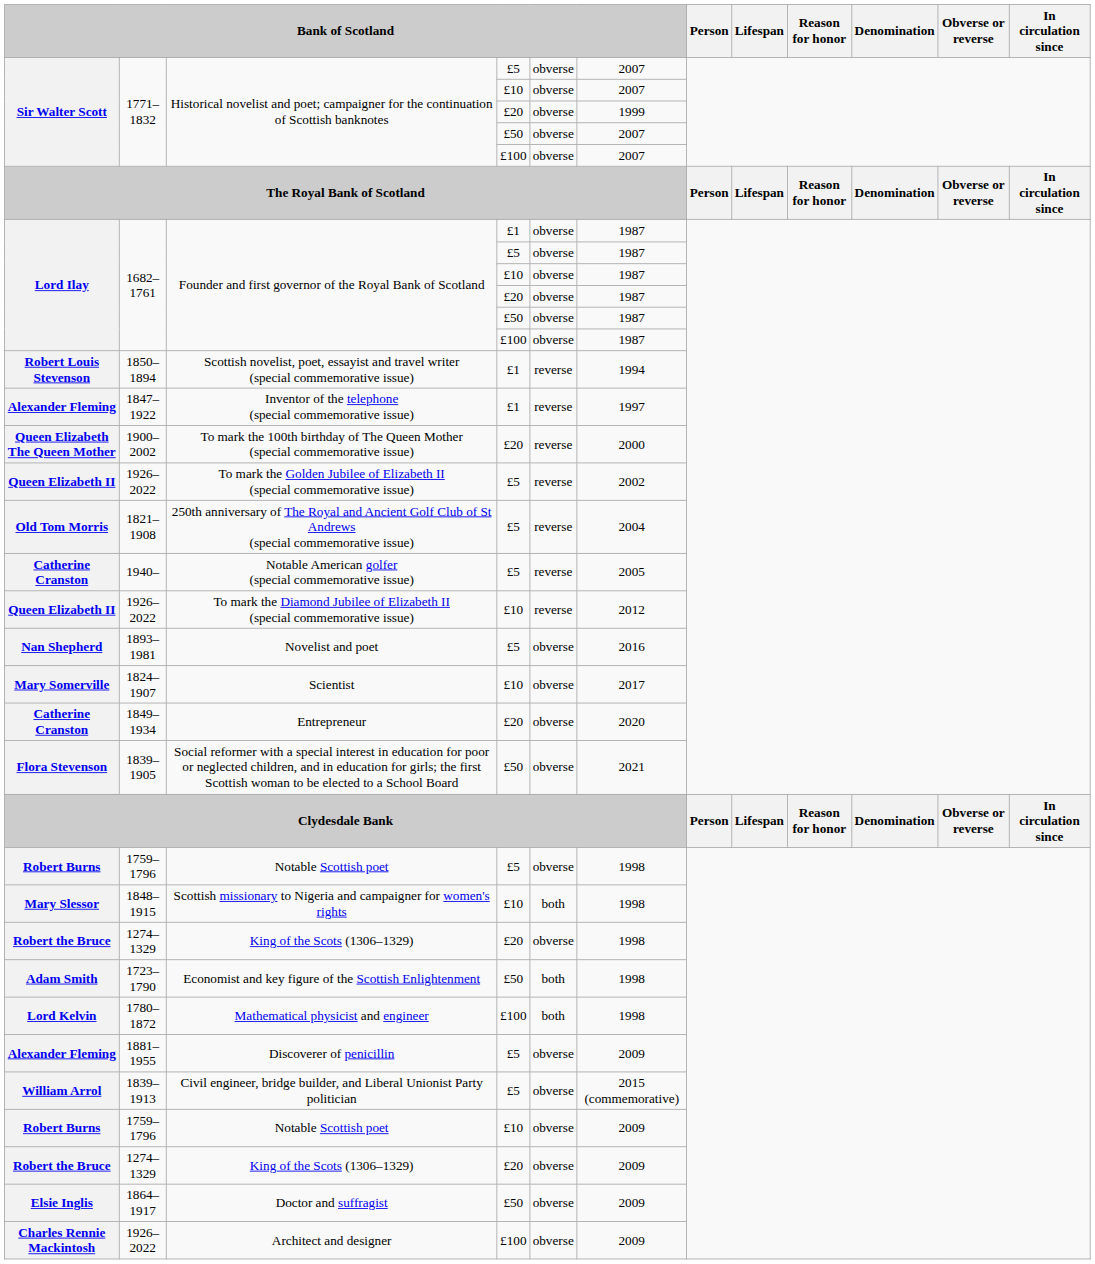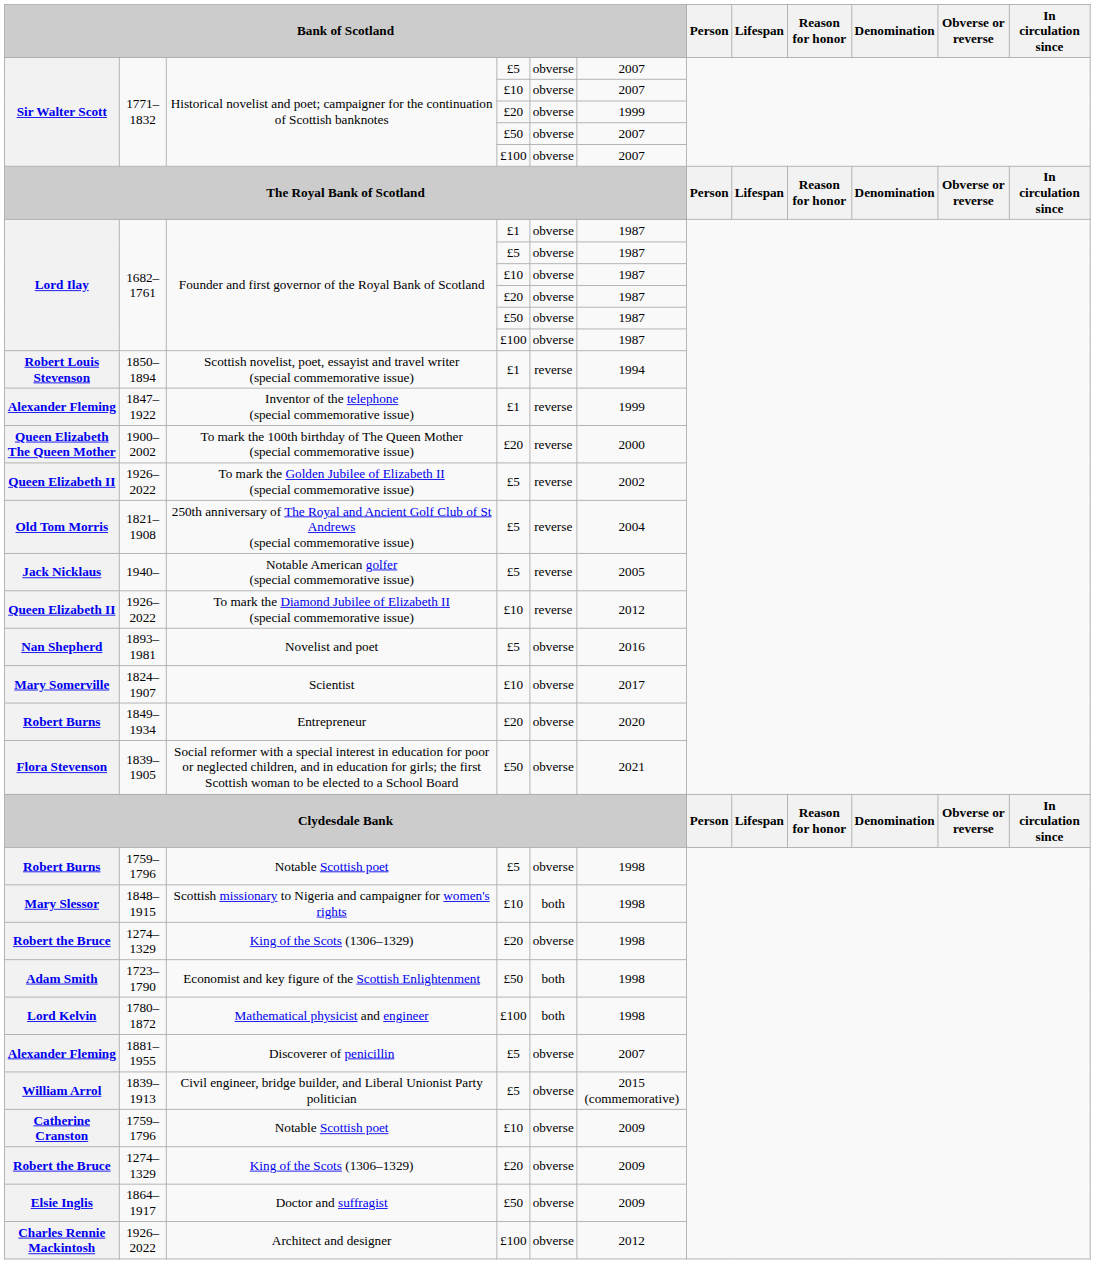 <table class="wikitable" style="font-size: 95%; text-align:center;">
 <tr>
 <th colspan=6 style="background-color:#CCCCCC">Bank of Scotland</th>
 <th>Person</th>
 <th>Lifespan</th>
 <th>Reason for honor</th>
 <th>Denomination</th>
 <th>Obverse or reverse</th>
 <th>In circulation since</th>
 </tr>
 <tr>
 <th rowspan="5"><a href='#'>Sir Walter Scott</a></th>
 <td rowspan="5">1771–1832</td>
 <td rowspan="5">Historical novelist and poet; campaigner for the continuation of Scottish banknotes</td>
 <td>£5</td>
 <td>obverse</td>
 <td>2007</td>
 </tr>
 <tr>
 <td>£10</td>
 <td>obverse</td>
 <td>2007</td>
 </tr>
 <tr>
 <td>£20</td>
 <td>obverse</td>
 <td>1999</td>
 </tr>
 <tr>
 <td>£50</td>
 <td>obverse</td>
 <td>2007</td>
 </tr>
 <tr>
 <td>£100</td>
 <td>obverse</td>
 <td>2007</td>
 </tr>
 <tr>
 <th colspan=6 style="background-color:#CCCCCC">The Royal Bank of Scotland</th>
 <th>Person</th>
 <th>Lifespan</th>
 <th>Reason for honor</th>
 <th>Denomination</th>
 <th>Obverse or reverse</th>
 <th>In circulation since</th>
 </tr>
 <tr>
 <th rowspan="6"><a href='#'>Lord Ilay</a></th>
 <td rowspan="6">1682–1761</td>
 <td rowspan="6">Founder and first governor of the Royal Bank of Scotland</td>
 <td>£1</td>
 <td>obverse</td>
 <td>1987</td>
 </tr>
 <tr>
 <td>£5</td>
 <td>obverse</td>
 <td>1987</td>
 </tr>
 <tr>
 <td>£10</td>
 <td>obverse</td>
 <td>1987</td>
 </tr>
 <tr>
 <td>£20</td>
 <td>obverse</td>
 <td>1987</td>
 </tr>
 <tr>
 <td>£50</td>
 <td>obverse</td>
 <td>1987</td>
 </tr>
 <tr>
 <td>£100</td>
 <td>obverse</td>
 <td>1987</td>
 </tr>
 <tr>
 <th><a href='#'>Robert Louis Stevenson</a></th>
 <td>1850–1894</td>
 <td>Scottish novelist, poet, essayist and travel writer <br>(special commemorative issue)</td>
 <td>£1</td>
 <td>reverse</td>
 <td>1994</td>
 </tr>
 <tr>
 <th><a href='#'>Alexander Fleming</a></th>
 <td>1847–1922</td>
 <td>Inventor of the <a href='#'>telephone</a> <br>(special commemorative issue)</td>
 <td>£1</td>
 <td>reverse</td>
-<td>1997</td>
+<td>1999</td>
 </tr>
 <tr>
 <th><a href='#'>Queen Elizabeth The Queen Mother</a></th>
 <td>1900–2002</td>
 <td>To mark the 100th birthday of The Queen Mother<br>(special commemorative issue)</td>
 <td>£20</td>
 <td>reverse</td>
 <td>2000</td>
 </tr>
 <tr>
 <th><a href='#'>Queen Elizabeth II</a></th>
 <td>1926–2022</td>
 <td>To mark the <a href='#'>Golden Jubilee of Elizabeth II</a> <br>(special commemorative issue)</td>
 <td>£5</td>
 <td>reverse</td>
 <td>2002</td>
 </tr>
 <tr>
 <th><a href='#'>Old Tom Morris</a></th>
 <td>1821–1908</td>
 <td>250th anniversary of <a href='#'>The Royal and Ancient Golf Club of St Andrews</a><br>(special commemorative issue)</td>
 <td>£5</td>
 <td>reverse</td>
 <td>2004</td>
 </tr>
 <tr>
-<th><a href='#'>Catherine Cranston</a></th>
+<th><a href='#'>Jack Nicklaus</a></th>
 <td>1940–</td>
 <td>Notable American <a href='#'>golfer</a> <br>(special commemorative issue)</td>
 <td>£5</td>
 <td>reverse</td>
 <td>2005</td>
 </tr>
 <tr>
 <th><a href='#'>Queen Elizabeth II</a></th>
 <td>1926–2022</td>
 <td>To mark the <a href='#'>Diamond Jubilee of Elizabeth II</a> <br>(special commemorative issue)</td>
 <td>£10</td>
 <td>reverse</td>
 <td>2012</td>
 </tr>
 <tr>
 <th><a href='#'>Nan Shepherd</a></th>
 <td>1893–1981</td>
 <td>Novelist and poet</td>
 <td>£5</td>
 <td>obverse</td>
 <td>2016</td>
 </tr>
 <tr>
 <th><a href='#'>Mary Somerville</a></th>
 <td>1824–1907</td>
 <td>Scientist</td>
 <td>£10</td>
 <td>obverse</td>
 <td>2017</td>
 </tr>
 <tr>
-<th><a href='#'>Catherine Cranston</a></th>
+<th><a href='#'>Robert Burns</a></th>
 <td>1849–1934</td>
 <td>Entrepreneur</td>
 <td>£20</td>
 <td>obverse</td>
 <td>2020</td>
 </tr>
 <tr>
 <th><a href='#'>Flora Stevenson</a></th>
 <td>1839–1905</td>
 <td>Social reformer with a special interest in education for poor or neglected children, and in education for girls; the first Scottish woman to be elected to a School Board</td>
 <td>£50</td>
 <td>obverse</td>
 <td>2021</td>
 </tr>
 <tr>
 <th colspan=6 style="background-color:#CCCCCC">Clydesdale Bank</th>
 <th>Person</th>
 <th>Lifespan</th>
 <th>Reason for honor</th>
 <th>Denomination</th>
 <th>Obverse or reverse</th>
 <th>In circulation since</th>
 </tr>
 <tr>
 <th><a href='#'>Robert Burns</a></th>
 <td>1759–1796</td>
 <td>Notable <a href='#'>Scottish poet</a></td>
 <td>£5</td>
 <td>obverse</td>
 <td>1998</td>
 </tr>
 <tr>
 <th><a href='#'>Mary Slessor</a></th>
 <td>1848–1915</td>
 <td>Scottish <a href='#'>missionary</a> to Nigeria and campaigner for <a href='#'>women's rights</a></td>
 <td>£10</td>
 <td>both</td>
 <td>1998</td>
 </tr>
 <tr>
 <th><a href='#'>Robert the Bruce</a></th>
 <td>1274–1329</td>
 <td><a href='#'>King of the Scots</a> (1306–1329)</td>
 <td>£20</td>
 <td>obverse</td>
 <td>1998</td>
 </tr>
 <tr>
 <th><a href='#'>Adam Smith</a></th>
 <td>1723–1790</td>
 <td>Economist and key figure of the <a href='#'>Scottish Enlightenment</a></td>
 <td>£50</td>
 <td>both</td>
 <td>1998</td>
 </tr>
 <tr>
 <th><a href='#'>Lord Kelvin</a></th>
 <td>1780–1872</td>
 <td><a href='#'>Mathematical physicist</a> and <a href='#'>engineer</a></td>
 <td>£100</td>
 <td>both</td>
 <td>1998</td>
 </tr>
 <tr>
 <th><a href='#'>Alexander Fleming</a></th>
 <td>1881–1955</td>
 <td>Discoverer of <a href='#'>penicillin</a></td>
 <td>£5</td>
 <td>obverse</td>
-<td>2009</td>
+<td>2007</td>
 </tr>
 <tr>
 <th><a href='#'>William Arrol</a></th>
 <td>1839–1913</td>
 <td>Civil engineer, bridge builder, and Liberal Unionist Party politician</td>
 <td>£5</td>
 <td>obverse</td>
 <td>2015 (commemorative)</td>
 </tr>
 <tr>
-<th><a href='#'>Robert Burns</a></th>
+<th><a href='#'>Catherine Cranston</a></th>
 <td>1759–1796</td>
 <td>Notable <a href='#'>Scottish poet</a></td>
 <td>£10</td>
 <td>obverse</td>
 <td>2009</td>
 </tr>
 <tr>
 <th><a href='#'>Robert the Bruce</a></th>
 <td>1274–1329</td>
 <td><a href='#'>King of the Scots</a> (1306–1329)</td>
 <td>£20</td>
 <td>obverse</td>
 <td>2009</td>
 </tr>
 <tr>
 <th><a href='#'>Elsie Inglis</a></th>
 <td>1864–1917</td>
 <td>Doctor and <a href='#'>suffragist</a></td>
 <td>£50</td>
 <td>obverse</td>
 <td>2009</td>
 </tr>
 <tr>
 <th><a href='#'>Charles Rennie Mackintosh</a></th>
 <td>1926–2022</td>
 <td>Architect and designer</td>
 <td>£100</td>
 <td>obverse</td>
-<td>2009</td>
+<td>2012</td>
 </tr>
 </table>
